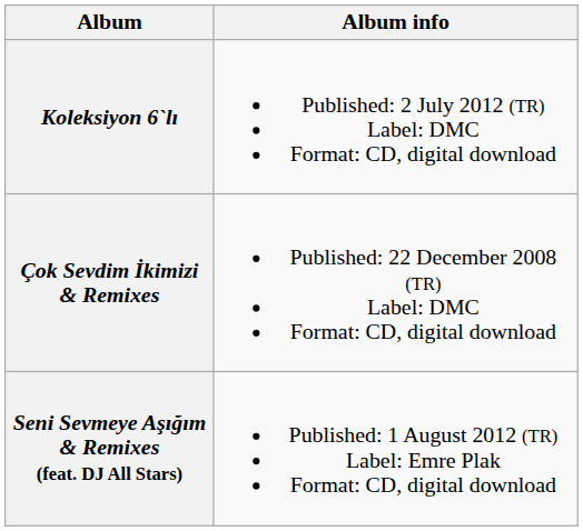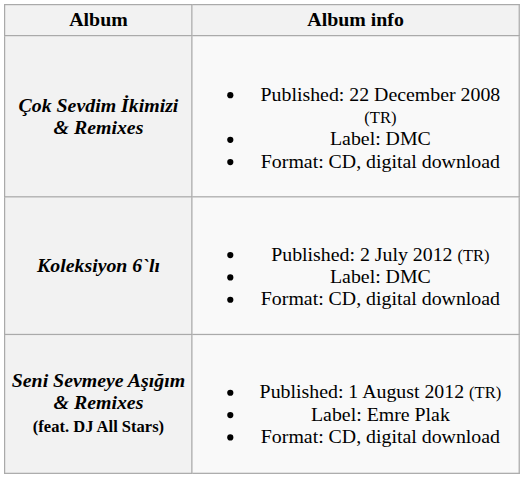 <table class="wikitable plainrowheaders" style="text-align:center;" border="1">
 <tr>
 <th scope="col" style="width:9em;">Album</th>
 <th scope="col" style="width:16em;">Album info</th>
 </tr>
 <tr>
+<th scope="row"><em>Çok Sevdim İkimizi & Remixes</em></th>
+<td><br><ul><li>Published: 22 December 2008 <small>(TR)</small></li><li>Label: DMC</li><li>Format: CD, digital download</li></ul></td>
+</tr>
+<tr>
 <th scope="row"><em> Koleksiyon 6`lı</em></th>
 <td><br><ul><li>Published: 2 July 2012 <small>(TR)</small></li><li>Label: DMC</li><li>Format: CD, digital download</li></ul></td>
-</tr>
-<tr>
-<th scope="row"><em>Çok Sevdim İkimizi & Remixes</em></th>
-<td><br><ul><li>Published: 22 December 2008 <small>(TR)</small></li><li>Label: DMC</li><li>Format: CD, digital download</li></ul></td>
 </tr>
 <tr>
 <th scope="row"><em>Seni Sevmeye Aşığım & Remixes</em><br><small>(feat. DJ All Stars)</small></th>
 <td><br><ul><li>Published: 1 August 2012 <small>(TR)</small></li><li>Label: Emre Plak</li><li>Format: CD, digital download</li></ul></td>
 </tr>
 </table>
